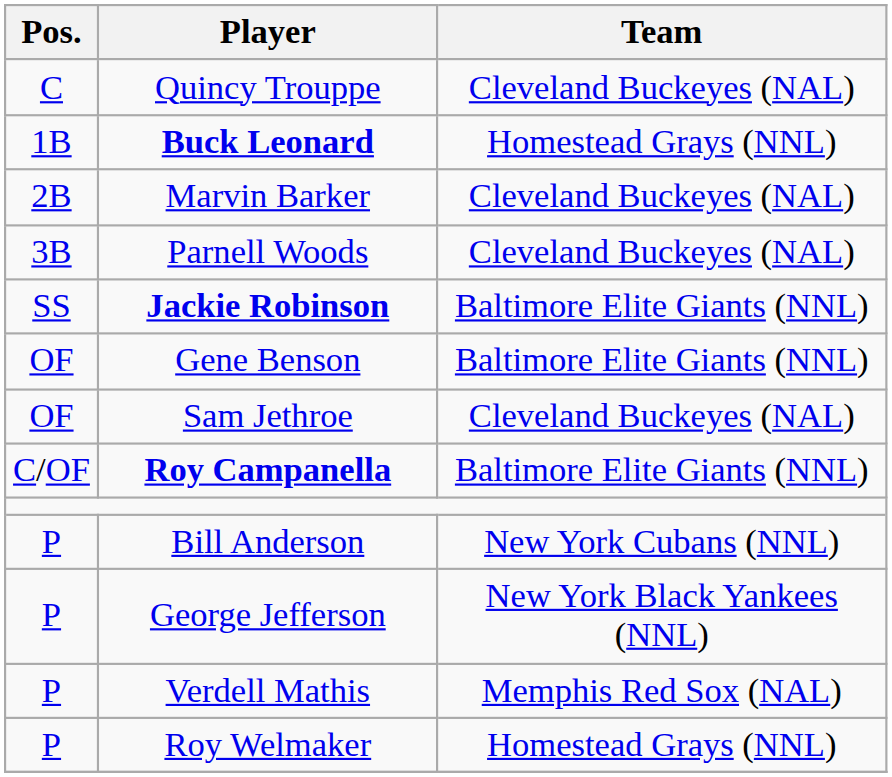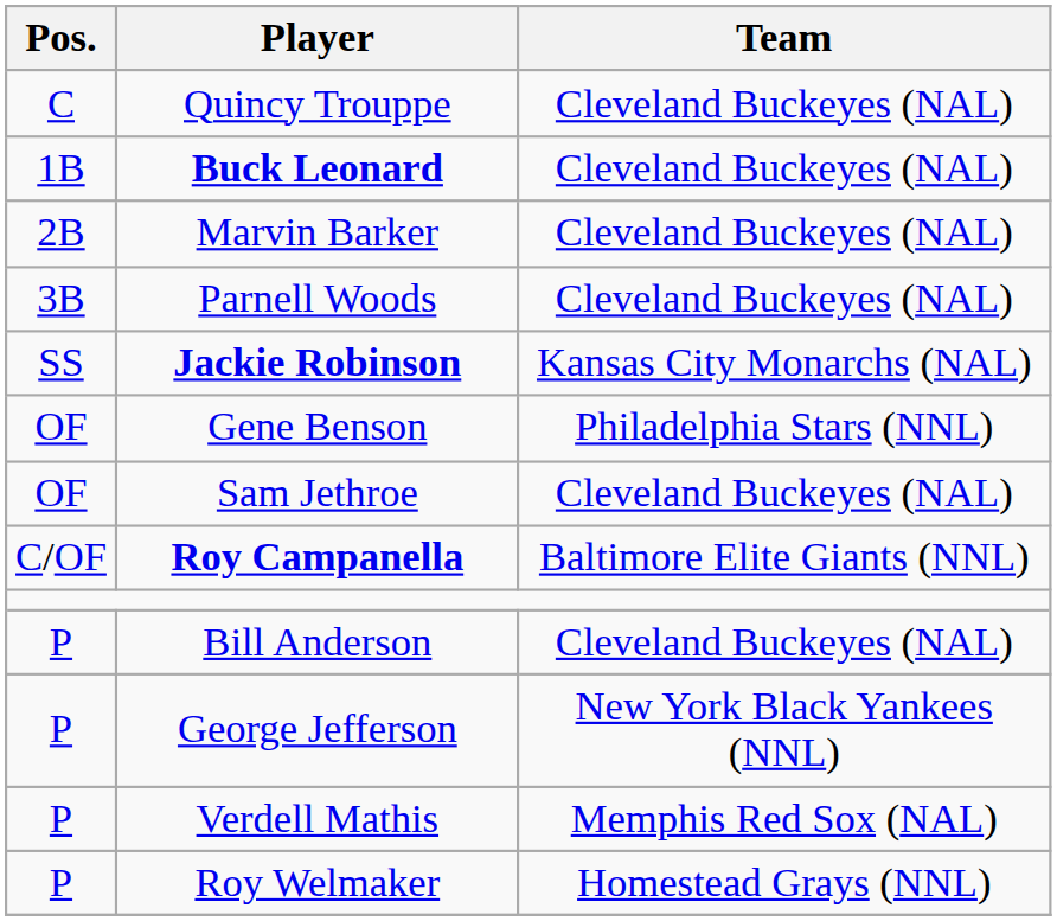 <table class="wikitable" style="font-size: 100%; text-align:center;">
 <tr>
 <th>Pos.</th>
 <th width="150">Player</th>
 <th width="200">Team</th>
 </tr>
 <tr>
 <td><a href='#'>C</a></td>
 <td><a href='#'>Quincy Trouppe</a></td>
 <td><a href='#'>Cleveland Buckeyes</a> (<a href='#'>NAL</a>)</td>
 </tr>
 <tr>
 <td><a href='#'>1B</a></td>
 <td><strong><a href='#'>Buck Leonard</a></strong></td>
-<td><a href='#'>Homestead Grays</a> (<a href='#'>NNL</a>)</td>
+<td><a href='#'>Cleveland Buckeyes</a> (<a href='#'>NAL</a>)</td>
 </tr>
 <tr>
 <td><a href='#'>2B</a></td>
 <td><a href='#'>Marvin Barker</a></td>
 <td><a href='#'>Cleveland Buckeyes</a> (<a href='#'>NAL</a>)</td>
 </tr>
 <tr>
 <td><a href='#'>3B</a></td>
 <td><a href='#'>Parnell Woods</a></td>
 <td><a href='#'>Cleveland Buckeyes</a> (<a href='#'>NAL</a>)</td>
 </tr>
 <tr>
 <td><a href='#'>SS</a></td>
 <td><strong><a href='#'>Jackie Robinson</a></strong></td>
-<td><a href='#'>Baltimore Elite Giants</a> (<a href='#'>NNL</a>)</td>
+<td><a href='#'>Kansas City Monarchs</a> (<a href='#'>NAL</a>)</td>
 </tr>
 <tr>
 <td><a href='#'>OF</a></td>
 <td><a href='#'>Gene Benson</a></td>
-<td><a href='#'>Baltimore Elite Giants</a> (<a href='#'>NNL</a>)</td>
+<td><a href='#'>Philadelphia Stars</a> (<a href='#'>NNL</a>)</td>
 </tr>
 <tr>
 <td><a href='#'>OF</a></td>
 <td><a href='#'>Sam Jethroe</a></td>
 <td><a href='#'>Cleveland Buckeyes</a> (<a href='#'>NAL</a>)</td>
 </tr>
 <tr>
 <td><a href='#'>C</a>/<a href='#'>OF</a></td>
 <td><strong><a href='#'>Roy Campanella</a></strong></td>
 <td><a href='#'>Baltimore Elite Giants</a> (<a href='#'>NNL</a>)</td>
 </tr>
 <tr>
 <td colspan=3 style="border-top:none;border-bottom:none;"></td>
 </tr>
 <tr>
 <td><a href='#'>P</a></td>
 <td><a href='#'>Bill Anderson</a></td>
-<td><a href='#'>New York Cubans</a> (<a href='#'>NNL</a>)</td>
+<td><a href='#'>Cleveland Buckeyes</a> (<a href='#'>NAL</a>)</td>
 </tr>
 <tr>
 <td><a href='#'>P</a></td>
 <td><a href='#'>George Jefferson</a></td>
 <td><a href='#'>New York Black Yankees</a> (<a href='#'>NNL</a>)</td>
 </tr>
 <tr>
 <td><a href='#'>P</a></td>
 <td><a href='#'>Verdell Mathis</a></td>
 <td><a href='#'>Memphis Red Sox</a> (<a href='#'>NAL</a>)</td>
 </tr>
 <tr>
 <td><a href='#'>P</a></td>
 <td><a href='#'>Roy Welmaker</a></td>
 <td><a href='#'>Homestead Grays</a> (<a href='#'>NNL</a>)</td>
 </tr>
 <tr>
 </tr>
 </table>
